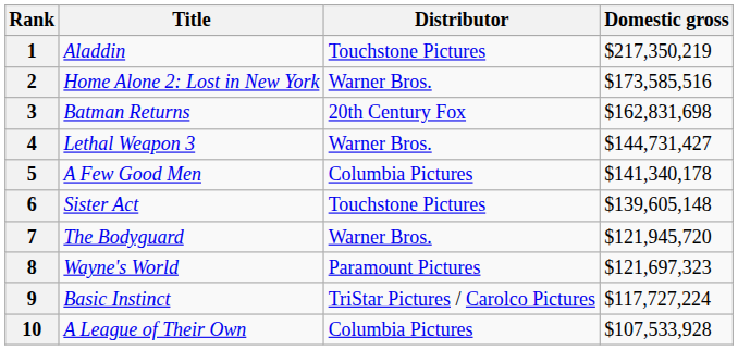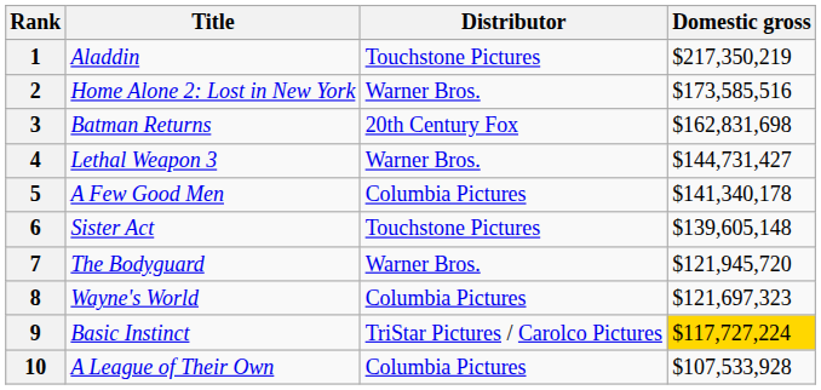 <table class="wikitable sortable" style="margin:auto; margin:auto;">
 <tr>
 <th>Rank</th>
 <th>Title</th>
 <th>Distributor</th>
 <th>Domestic gross</th>
 </tr>
 <tr>
 <th style="text-align:center;">1</th>
 <td><em><a href='#'>Aladdin</a></em></td>
 <td><a href='#'>Touchstone Pictures</a></td>
 <td>$217,350,219</td>
 </tr>
 <tr>
 <th style="text-align:center;">2</th>
 <td><em><a href='#'>Home Alone 2: Lost in New York</a></em></td>
 <td><a href='#'>Warner Bros.</a></td>
 <td>$173,585,516</td>
 </tr>
 <tr>
 <th style="text-align:center;">3</th>
 <td><em><a href='#'>Batman Returns</a></em></td>
 <td><a href='#'>20th Century Fox</a></td>
 <td>$162,831,698</td>
 </tr>
 <tr>
 <th style="text-align:center;">4</th>
 <td><em><a href='#'>Lethal Weapon 3</a></em></td>
 <td><a href='#'>Warner Bros.</a></td>
 <td>$144,731,427</td>
 </tr>
 <tr>
 <th style="text-align:center;">5</th>
 <td><em><a href='#'>A Few Good Men</a></em></td>
 <td><a href='#'>Columbia Pictures</a></td>
 <td>$141,340,178</td>
 </tr>
 <tr>
 <th style="text-align:center;">6</th>
 <td><em><a href='#'>Sister Act</a></em></td>
 <td><a href='#'>Touchstone Pictures</a></td>
 <td>$139,605,148</td>
 </tr>
 <tr>
 <th style="text-align:center;">7</th>
 <td><em><a href='#'>The Bodyguard</a></em></td>
 <td><a href='#'>Warner Bros.</a></td>
 <td>$121,945,720</td>
 </tr>
 <tr>
 <th style="text-align:center;">8</th>
 <td><em><a href='#'>Wayne's World</a></em></td>
-<td><a href='#'>Paramount Pictures</a></td>
+<td><a href='#'>Columbia Pictures</a></td>
 <td>$121,697,323</td>
 </tr>
 <tr>
 <th style="text-align:center;">9</th>
 <td><em><a href='#'>Basic Instinct</a></em></td>
 <td><a href='#'>TriStar Pictures</a> / <a href='#'>Carolco Pictures</a></td>
-<td>$117,727,224</td>
+<td style="background: gold;">$117,727,224</td>
 </tr>
 <tr>
 <th style="text-align:center;">10</th>
 <td><em><a href='#'>A League of Their Own</a></em></td>
 <td><a href='#'>Columbia Pictures</a></td>
 <td>$107,533,928</td>
 </tr>
 </table>
